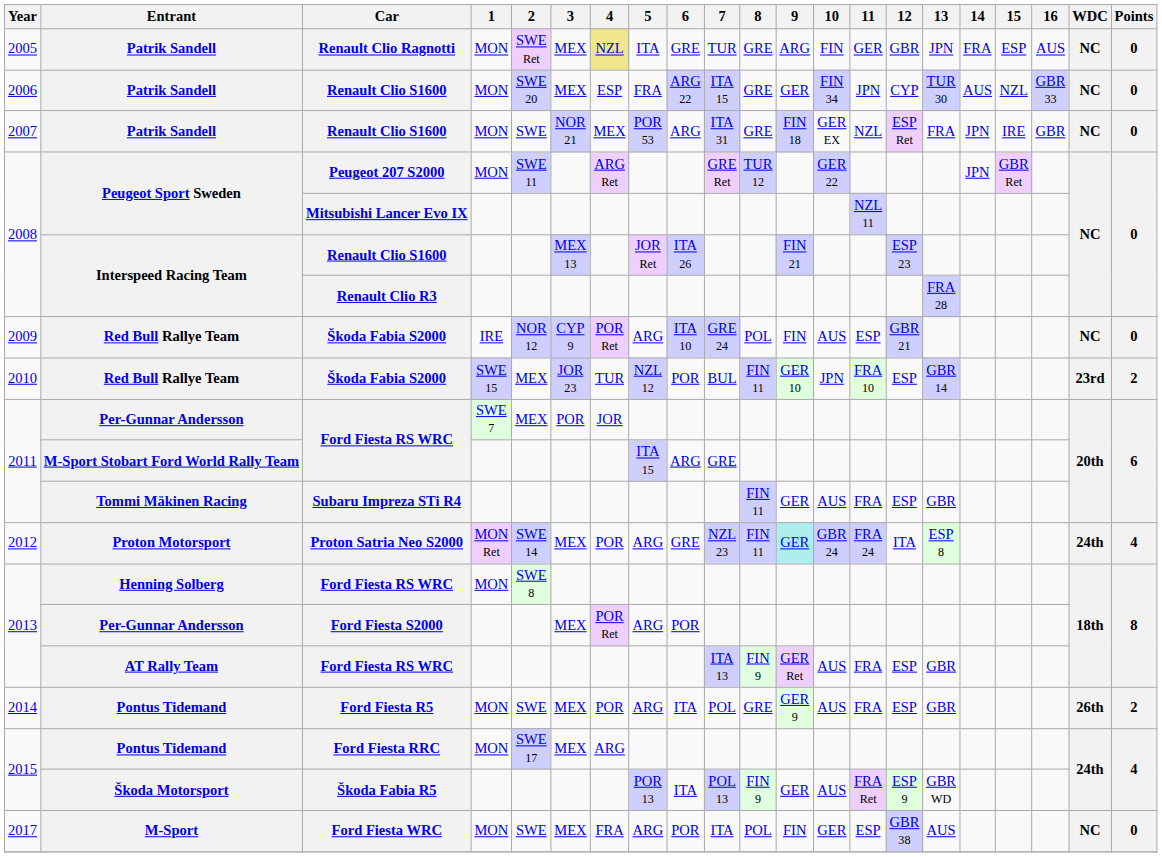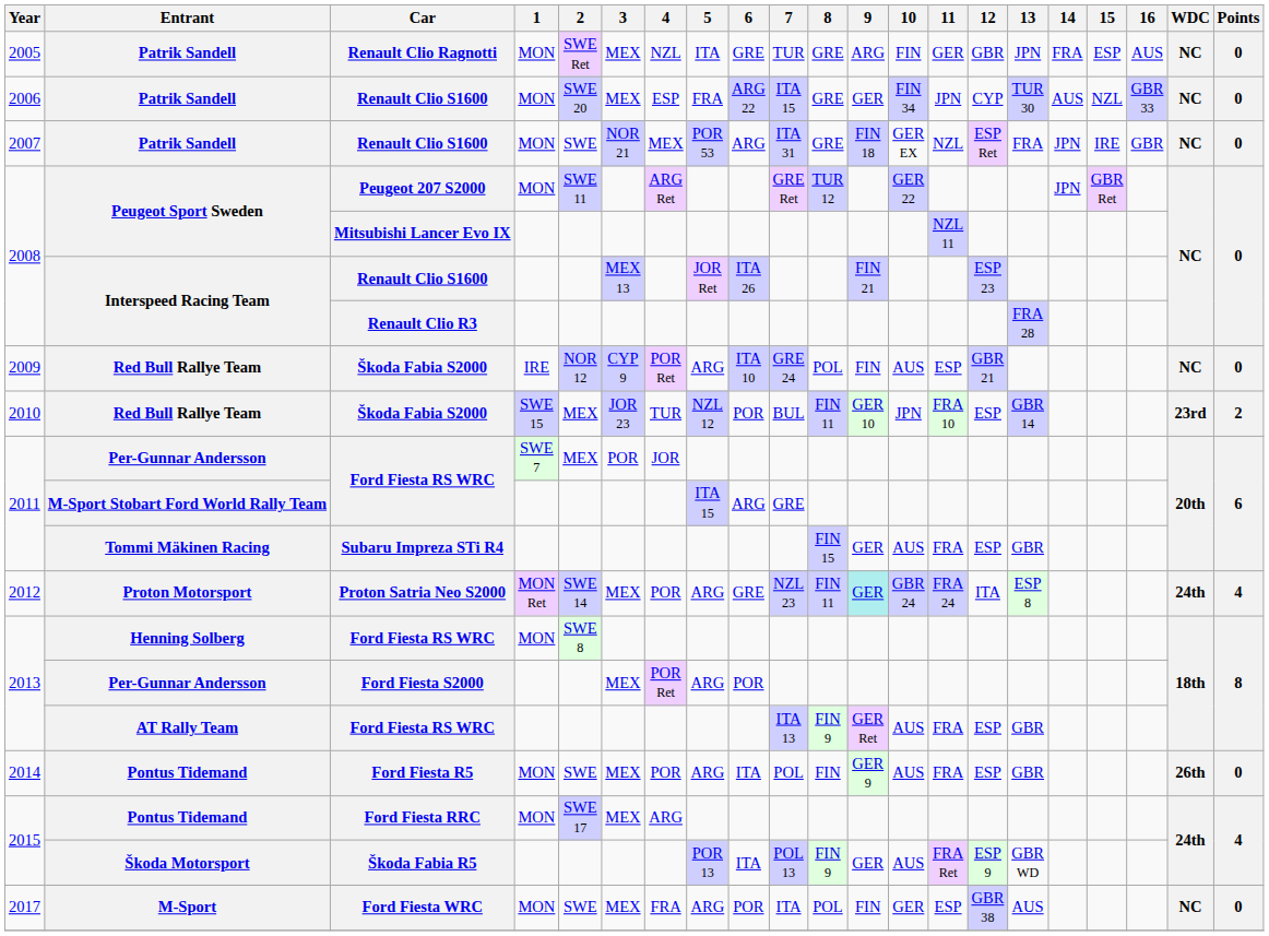 <table class="wikitable" border="1" style="text-align:center; font-size:90%;">
 <tr>
 <th>Year</th>
 <th>Entrant</th>
 <th>Car</th>
 <th>1</th>
 <th>2</th>
 <th>3</th>
 <th>4</th>
 <th>5</th>
 <th>6</th>
 <th>7</th>
 <th>8</th>
 <th>9</th>
 <th>10</th>
 <th>11</th>
 <th>12</th>
 <th>13</th>
 <th>14</th>
 <th>15</th>
 <th>16</th>
 <th>WDC</th>
 <th>Points</th>
 </tr>
 <tr>
 <td><a href='#'>2005</a></td>
 <th><a href='#'>Patrik Sandell</a></th>
 <th><a href='#'>Renault Clio Ragnotti</a></th>
 <td><a href='#'>MON</a></td>
 <td style="background:#EFCFFF;"><a href='#'>SWE</a><br><small>Ret</small></td>
 <td><a href='#'>MEX</a></td>
-<td style="background: khaki;"><a href='#'>NZL</a></td>
+<td><a href='#'>NZL</a></td>
 <td><a href='#'>ITA</a></td>
 <td><a href='#'>GRE</a></td>
 <td><a href='#'>TUR</a></td>
 <td><a href='#'>GRE</a></td>
 <td><a href='#'>ARG</a></td>
 <td><a href='#'>FIN</a></td>
 <td><a href='#'>GER</a></td>
 <td><a href='#'>GBR</a></td>
 <td><a href='#'>JPN</a></td>
 <td><a href='#'>FRA</a></td>
 <td><a href='#'>ESP</a></td>
 <td><a href='#'>AUS</a></td>
 <th>NC</th>
 <th>0</th>
 </tr>
 <tr>
 <td><a href='#'>2006</a></td>
 <th><a href='#'>Patrik Sandell</a></th>
 <th><a href='#'>Renault Clio S1600</a></th>
 <td><a href='#'>MON</a></td>
 <td style="background:#CFCFFF;"><a href='#'>SWE</a><br><small>20</small></td>
 <td><a href='#'>MEX</a></td>
 <td><a href='#'>ESP</a></td>
 <td><a href='#'>FRA</a></td>
 <td style="background:#CFCFFF;"><a href='#'>ARG</a><br><small>22</small></td>
 <td style="background:#CFCFFF;"><a href='#'>ITA</a><br><small>15</small></td>
 <td><a href='#'>GRE</a></td>
 <td><a href='#'>GER</a></td>
 <td style="background:#CFCFFF;"><a href='#'>FIN</a><br><small>34</small></td>
 <td><a href='#'>JPN</a></td>
 <td><a href='#'>CYP</a></td>
 <td style="background:#CFCFFF;"><a href='#'>TUR</a><br><small>30</small></td>
 <td><a href='#'>AUS</a></td>
 <td><a href='#'>NZL</a></td>
 <td style="background:#CFCFFF;"><a href='#'>GBR</a><br><small>33</small></td>
 <th>NC</th>
 <th>0</th>
 </tr>
 <tr>
 <td><a href='#'>2007</a></td>
 <th><a href='#'>Patrik Sandell</a></th>
 <th><a href='#'>Renault Clio S1600</a></th>
 <td><a href='#'>MON</a></td>
 <td><a href='#'>SWE</a></td>
 <td style="background:#CFCFFF;"><a href='#'>NOR</a><br><small>21</small></td>
 <td><a href='#'>MEX</a></td>
 <td style="background:#CFCFFF;"><a href='#'>POR</a><br><small>53</small></td>
 <td><a href='#'>ARG</a></td>
 <td style="background:#CFCFFF;"><a href='#'>ITA</a><br><small>31</small></td>
 <td><a href='#'>GRE</a></td>
 <td style="background:#CFCFFF;"><a href='#'>FIN</a><br><small>18</small></td>
 <td><a href='#'>GER</a><br><small>EX</small></td>
 <td><a href='#'>NZL</a></td>
 <td style="background:#EFCFFF;"><a href='#'>ESP</a><br><small>Ret</small></td>
 <td><a href='#'>FRA</a></td>
 <td><a href='#'>JPN</a></td>
 <td><a href='#'>IRE</a></td>
 <td><a href='#'>GBR</a></td>
 <th>NC</th>
 <th>0</th>
 </tr>
 <tr>
 <td rowspan=4><a href='#'>2008</a></td>
 <th rowspan=2><a href='#'>Peugeot Sport</a> Sweden</th>
 <th><a href='#'>Peugeot 207 S2000</a></th>
 <td><a href='#'>MON</a></td>
 <td style="background:#CFCFFF;"><a href='#'>SWE</a><br><small>11</small></td>
 <td></td>
 <td style="background:#EFCFFF;"><a href='#'>ARG</a><br><small>Ret</small></td>
 <td></td>
 <td></td>
 <td style="background:#EFCFFF;"><a href='#'>GRE</a><br><small>Ret</small></td>
 <td style="background:#CFCFFF;"><a href='#'>TUR</a><br><small>12</small></td>
 <td></td>
 <td style="background:#CFCFFF;"><a href='#'>GER</a><br><small>22</small></td>
 <td></td>
 <td></td>
 <td></td>
 <td><a href='#'>JPN</a></td>
 <td style="background:#EFCFFF;"><a href='#'>GBR</a><br><small>Ret</small></td>
 <td></td>
 <th rowspan=4>NC</th>
 <th rowspan=4>0</th>
 </tr>
 <tr>
 <th><a href='#'>Mitsubishi Lancer Evo IX</a></th>
 <td></td>
 <td></td>
 <td></td>
 <td></td>
 <td></td>
 <td></td>
 <td></td>
 <td></td>
 <td></td>
 <td></td>
 <td style="background:#CFCFFF;"><a href='#'>NZL</a><br><small>11</small></td>
 <td></td>
 <td></td>
 <td></td>
 <td></td>
 <td></td>
 </tr>
 <tr>
 <th rowspan=2>Interspeed Racing Team</th>
 <th><a href='#'>Renault Clio S1600</a></th>
 <td></td>
 <td></td>
 <td style="background:#CFCFFF;"><a href='#'>MEX</a><br><small>13</small></td>
 <td></td>
 <td style="background:#EFCFFF;"><a href='#'>JOR</a><br><small>Ret</small></td>
 <td style="background:#CFCFFF;"><a href='#'>ITA</a><br><small>26</small></td>
 <td></td>
 <td></td>
 <td style="background:#CFCFFF;"><a href='#'>FIN</a><br><small>21</small></td>
 <td></td>
 <td></td>
 <td style="background:#CFCFFF;"><a href='#'>ESP</a><br><small>23</small></td>
 <td></td>
 <td></td>
 <td></td>
 <td></td>
 </tr>
 <tr>
 <th><a href='#'>Renault Clio R3</a></th>
 <td></td>
 <td></td>
 <td></td>
 <td></td>
 <td></td>
 <td></td>
 <td></td>
 <td></td>
 <td></td>
 <td></td>
 <td></td>
 <td></td>
 <td style="background:#CFCFFF;"><a href='#'>FRA</a><br><small>28</small></td>
 <td></td>
 <td></td>
 <td></td>
 </tr>
 <tr>
 <td><a href='#'>2009</a></td>
 <th><a href='#'>Red Bull</a> Rallye Team</th>
 <th><a href='#'>Škoda Fabia S2000</a></th>
 <td><a href='#'>IRE</a></td>
 <td style="background:#CFCFFF;"><a href='#'>NOR</a><br><small>12</small></td>
 <td style="background:#CFCFFF;"><a href='#'>CYP</a><br><small>9</small></td>
 <td style="background:#EFCFFF;"><a href='#'>POR</a><br><small>Ret</small></td>
 <td><a href='#'>ARG</a></td>
 <td style="background:#CFCFFF;"><a href='#'>ITA</a><br><small>10</small></td>
 <td style="background:#CFCFFF;"><a href='#'>GRE</a><br><small>24</small></td>
 <td><a href='#'>POL</a></td>
 <td><a href='#'>FIN</a></td>
 <td><a href='#'>AUS</a></td>
 <td><a href='#'>ESP</a></td>
 <td style="background:#CFCFFF;"><a href='#'>GBR</a><br><small>21</small></td>
 <td></td>
 <td></td>
 <td></td>
 <td></td>
 <th>NC</th>
 <th>0</th>
 </tr>
 <tr>
 <td><a href='#'>2010</a></td>
 <th><a href='#'>Red Bull</a> Rallye Team</th>
 <th><a href='#'>Škoda Fabia S2000</a></th>
 <td style="background:#CFCFFF;"><a href='#'>SWE</a><br><small>15</small></td>
 <td><a href='#'>MEX</a></td>
 <td style="background:#CFCFFF;"><a href='#'>JOR</a><br><small>23</small></td>
 <td><a href='#'>TUR</a></td>
 <td style="background:#CFCFFF;"><a href='#'>NZL</a><br><small>12</small></td>
 <td><a href='#'>POR</a></td>
 <td><a href='#'>BUL</a></td>
 <td style="background:#CFCFFF;"><a href='#'>FIN</a><br><small>11</small></td>
 <td style="background:#DFFFDF;"><a href='#'>GER</a><br><small>10</small></td>
 <td><a href='#'>JPN</a></td>
 <td style="background:#DFFFDF;"><a href='#'>FRA</a><br><small>10</small></td>
 <td><a href='#'>ESP</a></td>
 <td style="background:#CFCFFF;"><a href='#'>GBR</a><br><small>14</small></td>
 <td></td>
 <td></td>
 <td></td>
 <th>23rd</th>
 <th>2</th>
 </tr>
 <tr>
 <td rowspan=3><a href='#'>2011</a></td>
 <th><a href='#'>Per-Gunnar Andersson</a></th>
 <th rowspan=2><a href='#'>Ford Fiesta RS WRC</a></th>
 <td style="background:#DFFFDF;"><a href='#'>SWE</a><br><small>7</small></td>
 <td><a href='#'>MEX</a></td>
 <td><a href='#'>POR</a></td>
 <td><a href='#'>JOR</a></td>
 <td></td>
 <td></td>
 <td></td>
 <td></td>
 <td></td>
 <td></td>
 <td></td>
 <td></td>
 <td></td>
 <td></td>
 <td></td>
 <td></td>
 <th rowspan=3>20th</th>
 <th rowspan=3>6</th>
 </tr>
 <tr>
 <th><a href='#'>M-Sport Stobart Ford World Rally Team</a></th>
 <td></td>
 <td></td>
 <td></td>
 <td></td>
 <td style="background:#CFCFFF;"><a href='#'>ITA</a><br><small>15</small></td>
 <td><a href='#'>ARG</a></td>
 <td><a href='#'>GRE</a></td>
 <td></td>
 <td></td>
 <td></td>
 <td></td>
 <td></td>
 <td></td>
 <td></td>
 <td></td>
 <td></td>
 </tr>
 <tr>
 <th><a href='#'>Tommi Mäkinen Racing</a></th>
 <th><a href='#'>Subaru Impreza STi R4</a></th>
 <td></td>
 <td></td>
 <td></td>
 <td></td>
 <td></td>
 <td></td>
 <td></td>
-<td style="background:#CFCFFF;"><a href='#'>FIN</a><br><small>11</small></td>
+<td style="background:#CFCFFF;"><a href='#'>FIN</a><br><small>15</small></td>
 <td><a href='#'>GER</a></td>
 <td><a href='#'>AUS</a></td>
 <td><a href='#'>FRA</a></td>
 <td><a href='#'>ESP</a></td>
 <td><a href='#'>GBR</a></td>
 <td></td>
 <td></td>
 <td></td>
 </tr>
 <tr>
 <td><a href='#'>2012</a></td>
 <th><a href='#'>Proton Motorsport</a></th>
 <th><a href='#'>Proton Satria Neo S2000</a></th>
 <td style="background:#EFCFFF;"><a href='#'>MON</a><br><small>Ret</small></td>
 <td style="background:#CFCFFF;"><a href='#'>SWE</a><br><small>14</small></td>
 <td><a href='#'>MEX</a></td>
 <td><a href='#'>POR</a></td>
 <td><a href='#'>ARG</a></td>
 <td><a href='#'>GRE</a></td>
 <td style="background:#CFCFFF;"><a href='#'>NZL</a><br><small>23</small></td>
 <td style="background:#CFCFFF;"><a href='#'>FIN</a><br><small>11</small></td>
 <td style="background: paleturquoise;"><a href='#'>GER</a></td>
 <td style="background:#CFCFFF;"><a href='#'>GBR</a><br><small>24</small></td>
 <td style="background:#CFCFFF;"><a href='#'>FRA</a><br><small>24</small></td>
 <td><a href='#'>ITA</a></td>
 <td style="background:#DFFFDF;"><a href='#'>ESP</a><br><small>8</small></td>
 <td></td>
 <td></td>
 <td></td>
 <th>24th</th>
 <th>4</th>
 </tr>
 <tr>
 <td rowspan=3><a href='#'>2013</a></td>
 <th><a href='#'>Henning Solberg</a></th>
 <th><a href='#'>Ford Fiesta RS WRC</a></th>
 <td><a href='#'>MON</a></td>
 <td style="background:#DFFFDF;"><a href='#'>SWE</a><br><small>8</small></td>
 <td></td>
 <td></td>
 <td></td>
 <td></td>
 <td></td>
 <td></td>
 <td></td>
 <td></td>
 <td></td>
 <td></td>
 <td></td>
 <td></td>
 <td></td>
 <td></td>
 <th rowspan=3>18th</th>
 <th rowspan=3>8</th>
 </tr>
 <tr>
 <th><a href='#'>Per-Gunnar Andersson</a></th>
 <th><a href='#'>Ford Fiesta S2000</a></th>
 <td></td>
 <td></td>
 <td><a href='#'>MEX</a></td>
 <td style="background:#EFCFFF;"><a href='#'>POR</a><br><small>Ret</small></td>
 <td><a href='#'>ARG</a></td>
 <td><a href='#'>POR</a></td>
 <td></td>
 <td></td>
 <td></td>
 <td></td>
 <td></td>
 <td></td>
 <td></td>
 <td></td>
 <td></td>
 <td></td>
 </tr>
 <tr>
 <th><a href='#'>AT Rally Team</a></th>
 <th><a href='#'>Ford Fiesta RS WRC</a></th>
 <td></td>
 <td></td>
 <td></td>
 <td></td>
 <td></td>
 <td></td>
 <td style="background:#CFCFFF;"><a href='#'>ITA</a><br><small>13</small></td>
 <td style="background:#DFFFDF;"><a href='#'>FIN</a><br><small>9</small></td>
 <td style="background:#EFCFFF;"><a href='#'>GER</a><br><small>Ret</small></td>
 <td><a href='#'>AUS</a></td>
 <td><a href='#'>FRA</a></td>
 <td><a href='#'>ESP</a></td>
 <td><a href='#'>GBR</a></td>
 <td></td>
 <td></td>
 <td></td>
 </tr>
 <tr>
 <td><a href='#'>2014</a></td>
 <th><a href='#'>Pontus Tidemand</a></th>
 <th><a href='#'>Ford Fiesta R5</a></th>
 <td><a href='#'>MON</a></td>
 <td><a href='#'>SWE</a></td>
 <td><a href='#'>MEX</a></td>
 <td><a href='#'>POR</a></td>
 <td><a href='#'>ARG</a></td>
 <td><a href='#'>ITA</a></td>
 <td><a href='#'>POL</a></td>
-<td><a href='#'>GRE</a></td>
+<td><a href='#'>FIN</a></td>
 <td style="background:#DFFFDF;"><a href='#'>GER</a><br><small>9</small></td>
 <td><a href='#'>AUS</a></td>
 <td><a href='#'>FRA</a></td>
 <td><a href='#'>ESP</a></td>
 <td><a href='#'>GBR</a></td>
 <td></td>
 <td></td>
 <td></td>
 <th>26th</th>
-<th>2</th>
+<th>0</th>
 </tr>
 <tr>
 <td rowspan=2><a href='#'>2015</a></td>
 <th><a href='#'>Pontus Tidemand</a></th>
 <th><a href='#'>Ford Fiesta RRC</a></th>
 <td><a href='#'>MON</a></td>
 <td style="background:#CFCFFF;"><a href='#'>SWE</a><br><small>17</small></td>
 <td><a href='#'>MEX</a></td>
 <td><a href='#'>ARG</a></td>
 <td></td>
 <td></td>
 <td></td>
 <td></td>
 <td></td>
 <td></td>
 <td></td>
 <td></td>
 <td></td>
 <td></td>
 <td></td>
 <td></td>
 <th rowspan=2>24th</th>
 <th rowspan=2>4</th>
 </tr>
 <tr>
 <th><a href='#'>Škoda Motorsport</a></th>
 <th><a href='#'>Škoda Fabia R5</a></th>
 <td></td>
 <td></td>
 <td></td>
 <td></td>
 <td style="background:#CFCFFF;"><a href='#'>POR</a><br><small>13</small></td>
 <td><a href='#'>ITA</a></td>
 <td style="background:#CFCFFF;"><a href='#'>POL</a><br><small>13</small></td>
 <td style="background:#DFFFDF;"><a href='#'>FIN</a><br><small>9</small></td>
 <td><a href='#'>GER</a></td>
 <td><a href='#'>AUS</a></td>
 <td style="background:#EFCFFF;"><a href='#'>FRA</a><br><small>Ret</small></td>
 <td style="background:#DFFFDF;"><a href='#'>ESP</a><br><small>9</small></td>
 <td><a href='#'>GBR</a><br><small>WD</small></td>
 <td></td>
 <td></td>
 <td></td>
 </tr>
 <tr>
 <td><a href='#'>2017</a></td>
 <th><a href='#'>M-Sport</a></th>
 <th><a href='#'>Ford Fiesta WRC</a></th>
 <td><a href='#'>MON</a></td>
 <td><a href='#'>SWE</a></td>
 <td><a href='#'>MEX</a></td>
 <td><a href='#'>FRA</a></td>
 <td><a href='#'>ARG</a></td>
 <td><a href='#'>POR</a></td>
 <td><a href='#'>ITA</a></td>
 <td><a href='#'>POL</a></td>
 <td><a href='#'>FIN</a></td>
 <td><a href='#'>GER</a></td>
 <td><a href='#'>ESP</a></td>
 <td style="background:#CFCFFF;"><a href='#'>GBR</a><br><small>38</small></td>
 <td><a href='#'>AUS</a></td>
 <td></td>
 <td></td>
 <td></td>
 <th>NC</th>
 <th>0</th>
 </tr>
 <tr>
 </tr>
 </table>
